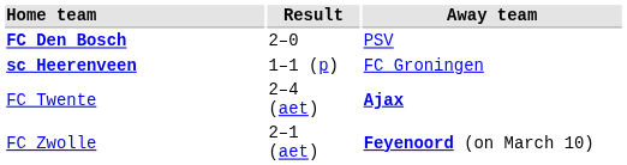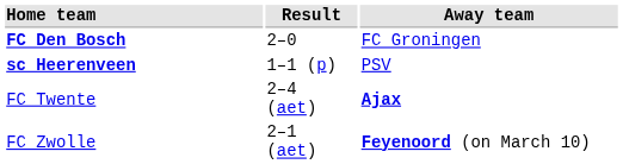 <table>
 <tr bgcolor="#E4E4E4">
 <th style="border-bottom:1px solid #AAAAAA" width="200" align="left">Home team</th>
 <th style="border-bottom:1px solid #AAAAAA" width="70" align="center">Result</th>
 <th style="border-bottom:1px solid #AAAAAA" width="200">Away team</th>
 </tr>
 <tr>
 <td><strong><a href='#'>FC Den Bosch</a></strong></td>
 <td>2–0</td>
-<td><a href='#'>PSV</a></td>
+<td><a href='#'>FC Groningen</a></td>
 </tr>
 <tr>
 <td><strong><a href='#'>sc Heerenveen</a></strong></td>
 <td>1–1 (<a href='#'>p</a>)</td>
-<td><a href='#'>FC Groningen</a></td>
+<td><a href='#'>PSV</a></td>
 </tr>
 <tr>
 <td><a href='#'>FC Twente</a></td>
 <td>2–4 (<a href='#'>aet</a>)</td>
 <td><strong><a href='#'>Ajax</a></strong></td>
 </tr>
 <tr>
 <td><a href='#'>FC Zwolle</a></td>
 <td>2–1 (<a href='#'>aet</a>)</td>
 <td><strong><a href='#'>Feyenoord</a></strong> (on March 10)</td>
 </tr>
 </table>
